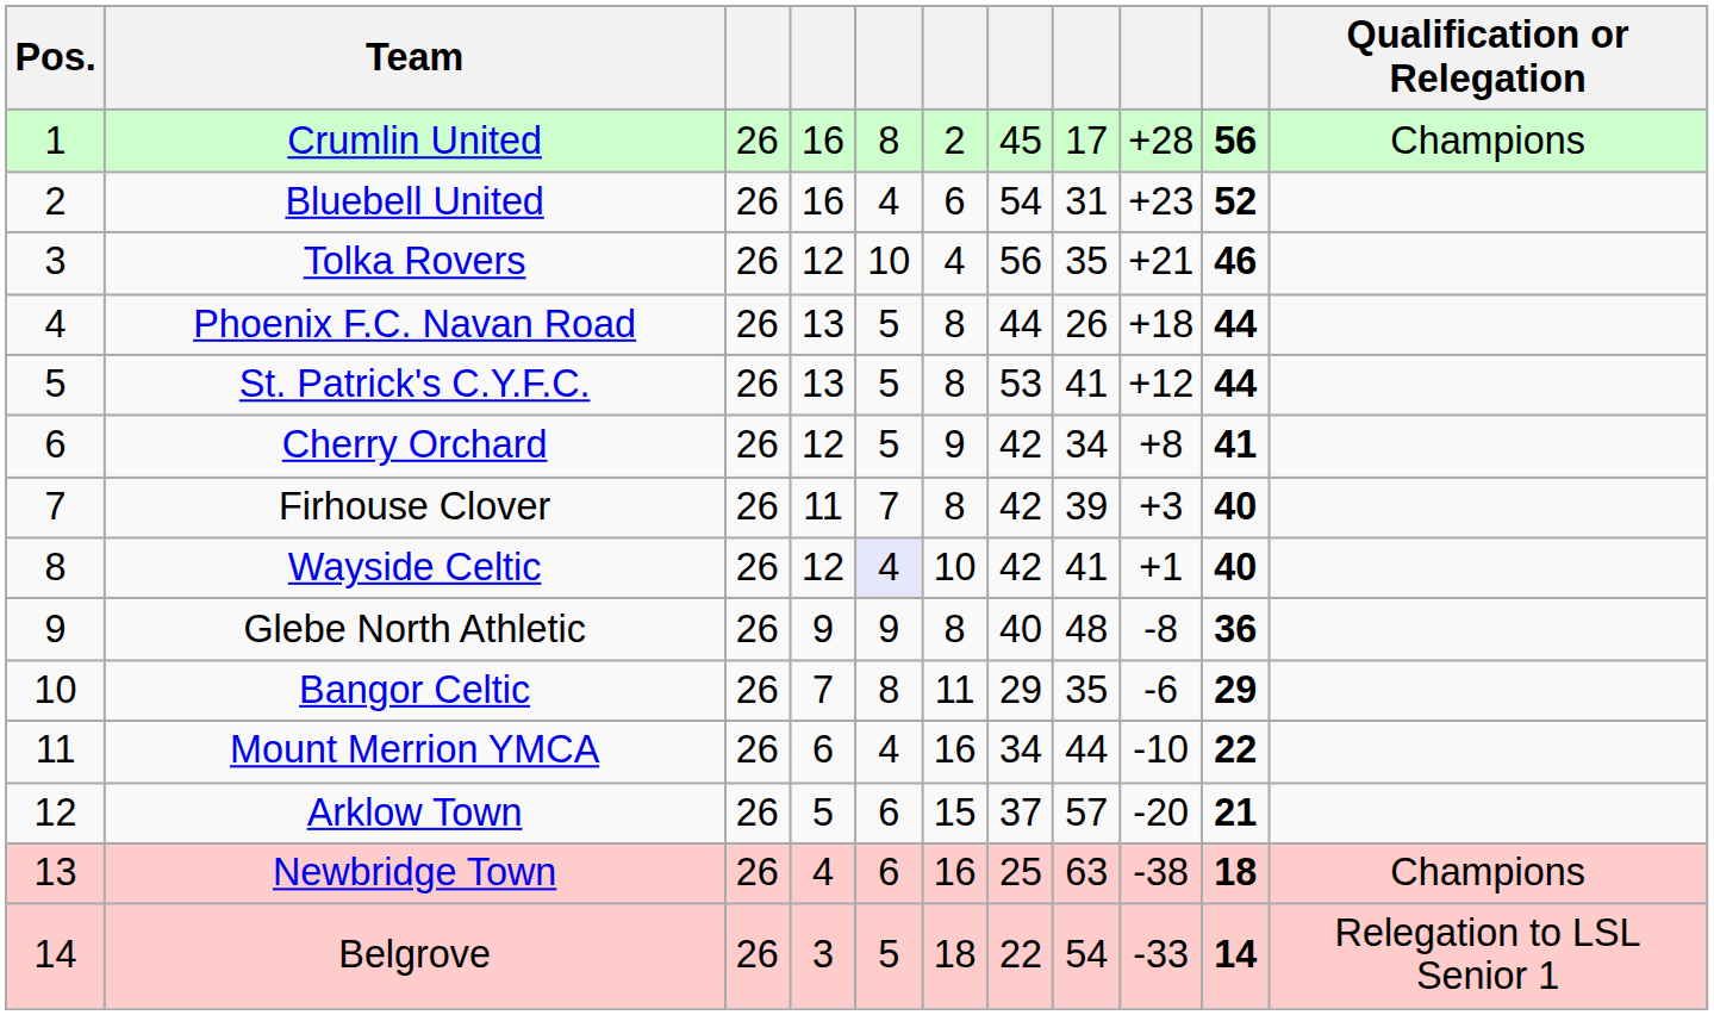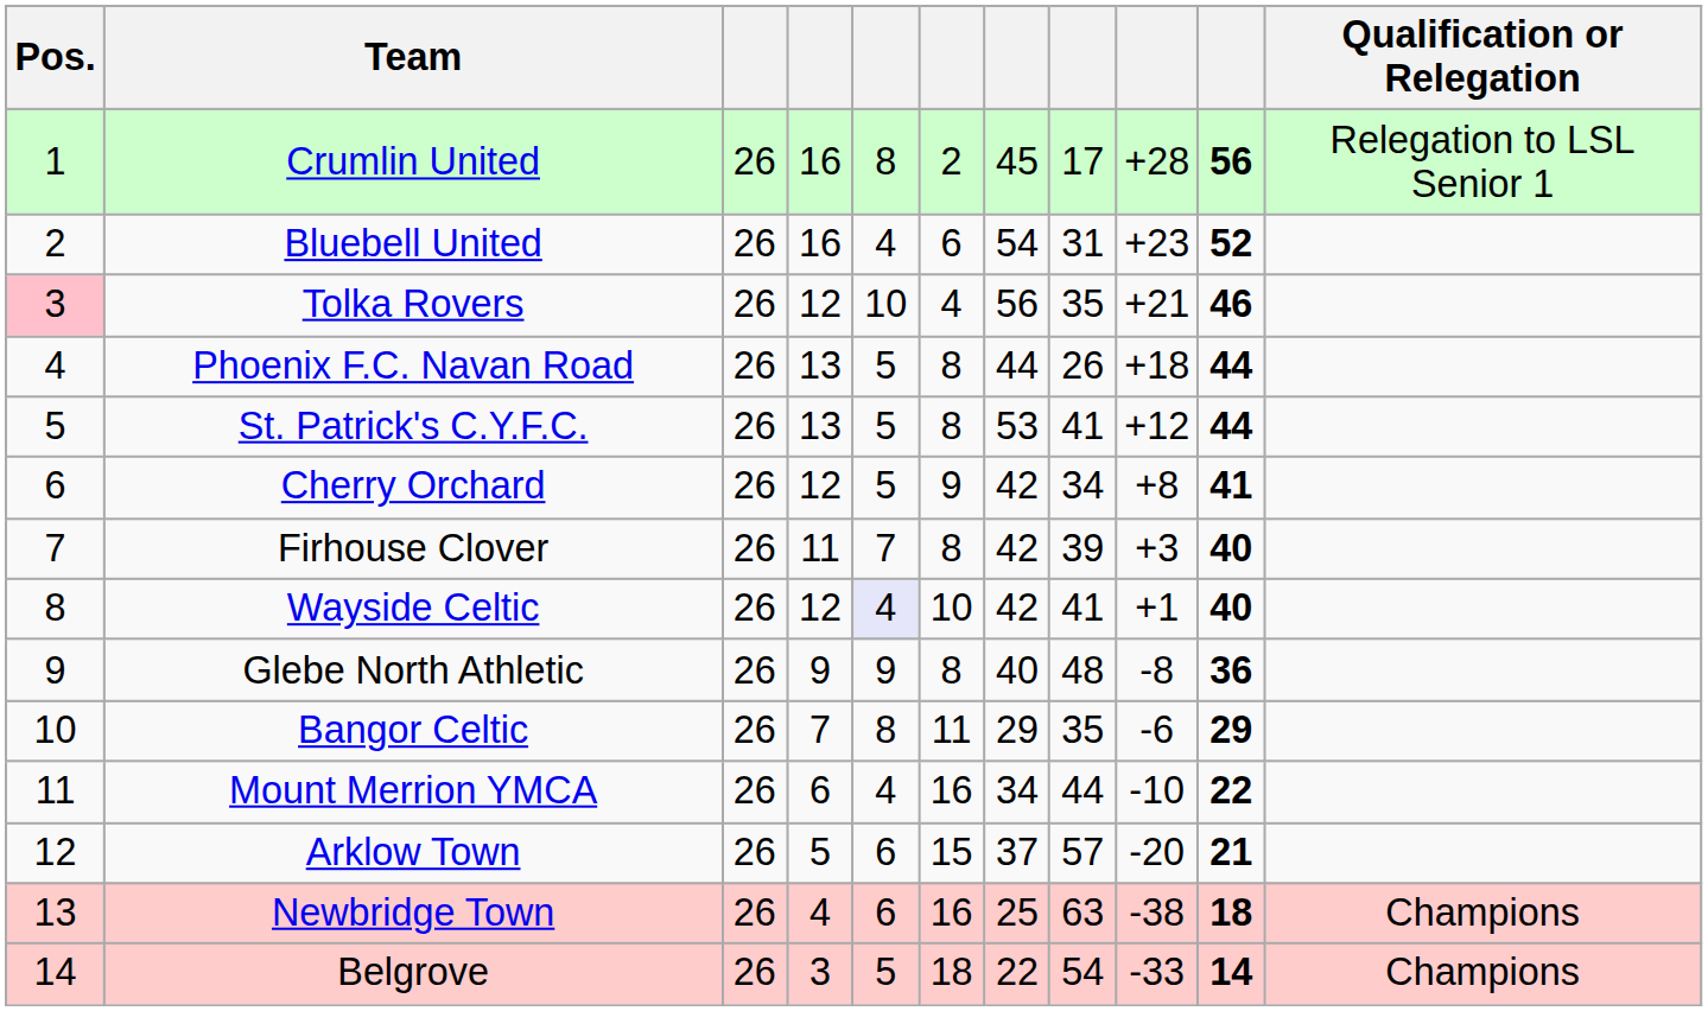 <table class="wikitable collapsible" style="text-align:center">
 <tr>
 <th style="width:20px;">Pos.</th>
 <th style="width:250px;">Team</th>
 <th width="20"></th>
 <th width="20"></th>
 <th width="20"></th>
 <th width="20"></th>
 <th width="20"></th>
 <th width="20"></th>
 <th width="20"></th>
 <th width="20"></th>
 <th width="175">Qualification or Relegation</th>
 </tr>
 <tr style="background:#cfc;">
 <td>1</td>
 <td><a href='#'>Crumlin United</a></td>
 <td>26</td>
 <td>16</td>
 <td>8</td>
 <td>2</td>
 <td>45</td>
 <td>17</td>
 <td>+28</td>
 <td><strong>56</strong></td>
-<td>Champions</td>
+<td>Relegation to LSL Senior 1</td>
 </tr>
 <tr>
 <td>2</td>
 <td><a href='#'>Bluebell United</a></td>
 <td>26</td>
 <td>16</td>
 <td>4</td>
 <td>6</td>
 <td>54</td>
 <td>31</td>
 <td>+23</td>
 <td><strong>52</strong></td>
 <td></td>
 </tr>
 <tr>
-<td>3</td>
+<td style="background: pink;">3</td>
 <td><a href='#'>Tolka Rovers</a></td>
 <td>26</td>
 <td>12</td>
 <td>10</td>
 <td>4</td>
 <td>56</td>
 <td>35</td>
 <td>+21</td>
 <td><strong>46</strong></td>
 <td></td>
 </tr>
 <tr>
 <td>4</td>
 <td><a href='#'>Phoenix F.C. Navan Road</a></td>
 <td>26</td>
 <td>13</td>
 <td>5</td>
 <td>8</td>
 <td>44</td>
 <td>26</td>
 <td>+18</td>
 <td><strong>44</strong></td>
 <td></td>
 </tr>
 <tr>
 <td>5</td>
 <td><a href='#'>St. Patrick's C.Y.F.C.</a></td>
 <td>26</td>
 <td>13</td>
 <td>5</td>
 <td>8</td>
 <td>53</td>
 <td>41</td>
 <td>+12</td>
 <td><strong>44</strong></td>
 <td></td>
 </tr>
 <tr>
 <td>6</td>
 <td><a href='#'>Cherry Orchard</a></td>
 <td>26</td>
 <td>12</td>
 <td>5</td>
 <td>9</td>
 <td>42</td>
 <td>34</td>
 <td>+8</td>
 <td><strong>41</strong></td>
 <td></td>
 </tr>
 <tr>
 <td>7</td>
 <td Firhouse Clover F.C.>Firhouse Clover</td>
 <td>26</td>
 <td>11</td>
 <td>7</td>
 <td>8</td>
 <td>42</td>
 <td>39</td>
 <td>+3</td>
 <td><strong>40</strong></td>
 <td></td>
 </tr>
 <tr>
 <td>8</td>
 <td><a href='#'>Wayside Celtic</a></td>
 <td>26</td>
 <td>12</td>
 <td style="background: lavender;">4</td>
 <td>10</td>
 <td>42</td>
 <td>41</td>
 <td>+1</td>
 <td><strong>40</strong></td>
 <td></td>
 </tr>
 <tr>
 <td>9</td>
 <td Glebe North Athletic F.C.>Glebe North Athletic</td>
 <td>26</td>
 <td>9</td>
 <td>9</td>
 <td>8</td>
 <td>40</td>
 <td>48</td>
 <td>-8</td>
 <td><strong>36</strong></td>
 <td></td>
 </tr>
 <tr>
 <td>10</td>
 <td><a href='#'>Bangor Celtic</a></td>
 <td>26</td>
 <td>7</td>
 <td>8</td>
 <td>11</td>
 <td>29</td>
 <td>35</td>
 <td>-6</td>
 <td><strong>29</strong></td>
 <td></td>
 </tr>
 <tr>
 <td>11</td>
 <td><a href='#'>Mount Merrion YMCA</a></td>
 <td>26</td>
 <td>6</td>
 <td>4</td>
 <td>16</td>
 <td>34</td>
 <td>44</td>
 <td>-10</td>
 <td><strong>22</strong></td>
 <td></td>
 </tr>
 <tr>
 <td>12</td>
 <td><a href='#'>Arklow Town</a></td>
 <td>26</td>
 <td>5</td>
 <td>6</td>
 <td>15</td>
 <td>37</td>
 <td>57</td>
 <td>-20</td>
 <td><strong>21</strong></td>
 <td></td>
 </tr>
 <tr style="background:#fcc;">
 <td>13</td>
 <td><a href='#'>Newbridge Town</a></td>
 <td>26</td>
 <td>4</td>
 <td>6</td>
 <td>16</td>
 <td>25</td>
 <td>63</td>
 <td>-38</td>
 <td><strong>18</strong></td>
 <td>Champions</td>
 </tr>
 <tr style="background:#fcc;">
 <td>14</td>
 <td Belgrove F.C.>Belgrove</td>
 <td>26</td>
 <td>3</td>
 <td>5</td>
 <td>18</td>
 <td>22</td>
 <td>54</td>
 <td>-33</td>
 <td><strong>14</strong></td>
-<td>Relegation to LSL Senior 1</td>
+<td>Champions</td>
 </tr>
 </table>
